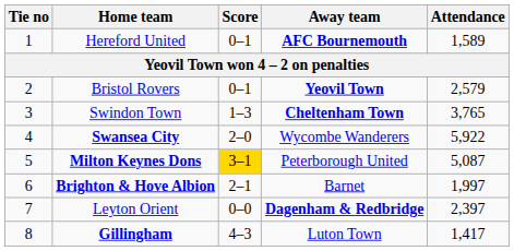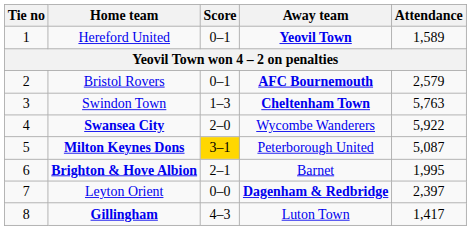 <table class="wikitable" style="text-align: center">
 <tr>
 <th>Tie no</th>
 <th>Home team</th>
 <th>Score</th>
 <th>Away team</th>
 <th>Attendance</th>
 </tr>
 <tr>
 <td>1</td>
 <td><a href='#'>Hereford United</a></td>
 <td>0–1</td>
-<td><strong><a href='#'>AFC Bournemouth</a></strong></td>
+<td><strong><a href='#'>Yeovil Town</a></strong></td>
 <td>1,589</td>
 </tr>
 <tr>
 <th colspan=5>Yeovil Town won 4 – 2 on penalties</th>
 </tr>
 <tr>
 <td>2</td>
 <td><a href='#'>Bristol Rovers</a></td>
 <td>0–1</td>
-<td><strong><a href='#'>Yeovil Town</a></strong></td>
+<td><strong><a href='#'>AFC Bournemouth</a></strong></td>
 <td>2,579</td>
 </tr>
 <tr>
 <td>3</td>
 <td><a href='#'>Swindon Town</a></td>
 <td>1–3</td>
 <td><strong><a href='#'>Cheltenham Town</a></strong></td>
-<td>3,765</td>
+<td>5,763</td>
 </tr>
 <tr>
 <td>4</td>
 <td><strong><a href='#'>Swansea City</a></strong></td>
 <td>2–0</td>
 <td><a href='#'>Wycombe Wanderers</a></td>
 <td>5,922</td>
 </tr>
 <tr>
 <td>5</td>
 <td><strong><a href='#'>Milton Keynes Dons</a></strong></td>
 <td style="background: gold;">3–1</td>
 <td><a href='#'>Peterborough United</a></td>
 <td>5,087</td>
 </tr>
 <tr>
 <td>6</td>
 <td><strong><a href='#'>Brighton & Hove Albion</a></strong></td>
 <td>2–1</td>
 <td><a href='#'>Barnet</a></td>
-<td>1,997</td>
+<td>1,995</td>
 </tr>
 <tr>
 <td>7</td>
 <td><a href='#'>Leyton Orient</a></td>
 <td>0–0</td>
 <td><strong><a href='#'>Dagenham & Redbridge</a></strong></td>
 <td>2,397</td>
 </tr>
 <tr>
 <td>8</td>
 <td><strong><a href='#'>Gillingham</a></strong></td>
 <td>4–3</td>
 <td><a href='#'>Luton Town</a></td>
 <td>1,417</td>
 </tr>
 </table>
